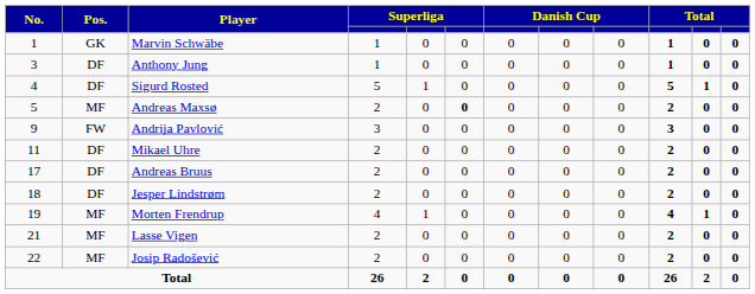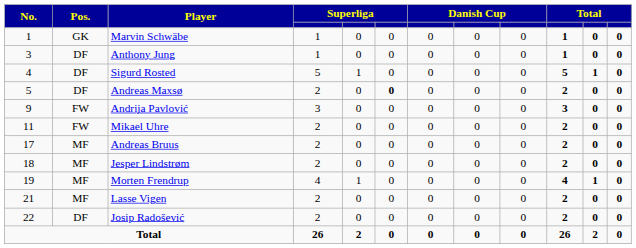 <table class="wikitable sortable" style="text-align:center;width:100%;">
 <tr>
 <th rowspan=2 style=background:#000099;color:#FFFF00>No.</th>
 <th rowspan=2 style=background:#000099;color:#FFFF00>Pos.</th>
 <th rowspan=2 style=background:#000099;color:#FFFF00>Player</th>
 <th colspan=3 style=background:#000099;color:#FFFF00>Superliga</th>
 <th colspan=3 style=background:#000099;color:#FFFF00>Danish Cup</th>
 <th colspan=3 style=background:#000099;color:#FFFF00>Total</th>
 </tr>
 <tr>
 <th style=background:#000099;color:#FFFF00></th>
 <th style=background:#000099;color:#FFFF00></th>
 <th style=background:#000099;color:#FFFF00></th>
 <th style=background:#000099;color:#FFFF00></th>
 <th style=background:#000099;color:#FFFF00></th>
 <th style=background:#000099;color:#FFFF00></th>
 <th style=background:#000099;color:#FFFF00></th>
 <th style=background:#000099;color:#FFFF00></th>
 <th style=background:#000099;color:#FFFF00></th>
 </tr>
 <tr>
 <td>1</td>
 <td>GK</td>
 <td align=left> <a href='#'>Marvin Schwäbe</a></td>
 <td>1</td>
 <td>0</td>
 <td>0</td>
 <td>0</td>
 <td>0</td>
 <td>0</td>
 <td><strong>1</strong></td>
 <td><strong>0</strong></td>
 <td><strong>0</strong></td>
 </tr>
 <tr>
 <td>3</td>
 <td>DF</td>
 <td align=left> <a href='#'>Anthony Jung</a></td>
 <td>1</td>
 <td>0</td>
 <td>0</td>
 <td>0</td>
 <td>0</td>
 <td>0</td>
 <td><strong>1</strong></td>
 <td><strong>0</strong></td>
 <td><strong>0</strong></td>
 </tr>
 <tr>
 <td>4</td>
 <td>DF</td>
 <td align=left> <a href='#'>Sigurd Rosted</a></td>
 <td>5</td>
 <td>1</td>
 <td>0</td>
 <td>0</td>
 <td>0</td>
 <td>0</td>
 <td><strong>5</strong></td>
 <td><strong>1</strong></td>
 <td><strong>0</strong></td>
 </tr>
 <tr>
 <td>5</td>
-<td>MF</td>
+<td>DF</td>
 <td align=left> <a href='#'>Andreas Maxsø</a></td>
 <td>2</td>
 <td>0</td>
 <td><strong>0</strong></td>
 <td>0</td>
 <td>0</td>
 <td>0</td>
 <td><strong>2</strong></td>
 <td><strong>0</strong></td>
 <td><strong>0</strong></td>
 </tr>
 <tr>
 <td>9</td>
 <td>FW</td>
 <td align=left> <a href='#'>Andrija Pavlović</a></td>
 <td>3</td>
 <td>0</td>
 <td>0</td>
 <td>0</td>
 <td>0</td>
 <td>0</td>
 <td><strong>3</strong></td>
 <td><strong>0</strong></td>
 <td><strong>0</strong></td>
 </tr>
 <tr>
 <td>11</td>
-<td>DF</td>
+<td>FW</td>
 <td align=left> <a href='#'>Mikael Uhre</a></td>
 <td>2</td>
 <td>0</td>
 <td>0</td>
 <td>0</td>
 <td>0</td>
 <td>0</td>
 <td><strong>2</strong></td>
 <td><strong>0</strong></td>
 <td><strong>0</strong></td>
 </tr>
 <tr>
 <td>17</td>
-<td>DF</td>
+<td>MF</td>
 <td align=left> <a href='#'>Andreas Bruus</a></td>
 <td>2</td>
 <td>0</td>
 <td>0</td>
 <td>0</td>
 <td>0</td>
 <td>0</td>
 <td><strong>2</strong></td>
 <td><strong>0</strong></td>
 <td><strong>0</strong></td>
 </tr>
 <tr>
 <td>18</td>
-<td>DF</td>
+<td>MF</td>
 <td align=left> <a href='#'>Jesper Lindstrøm</a></td>
 <td>2</td>
 <td>0</td>
 <td>0</td>
 <td>0</td>
 <td>0</td>
 <td>0</td>
 <td><strong>2</strong></td>
 <td><strong>0</strong></td>
 <td><strong>0</strong></td>
 </tr>
 <tr>
 <td>19</td>
 <td>MF</td>
 <td align=left> <a href='#'>Morten Frendrup</a></td>
 <td>4</td>
 <td>1</td>
 <td>0</td>
 <td>0</td>
 <td>0</td>
 <td>0</td>
 <td><strong>4</strong></td>
 <td><strong>1</strong></td>
 <td><strong>0</strong></td>
 </tr>
 <tr>
 <td>21</td>
 <td>MF</td>
 <td align=left> <a href='#'>Lasse Vigen</a></td>
 <td>2</td>
 <td>0</td>
 <td>0</td>
 <td>0</td>
 <td>0</td>
 <td>0</td>
 <td><strong>2</strong></td>
 <td><strong>0</strong></td>
 <td><strong>0</strong></td>
 </tr>
 <tr>
 <td>22</td>
-<td>MF</td>
+<td>DF</td>
 <td align=left> <a href='#'>Josip Radošević</a></td>
 <td>2</td>
 <td>0</td>
 <td>0</td>
 <td>0</td>
 <td>0</td>
 <td>0</td>
 <td><strong>2</strong></td>
 <td><strong>0</strong></td>
 <td><strong>0</strong></td>
 </tr>
 <tr>
 <td colspan=3><strong>Total</strong></td>
 <td><strong>26</strong></td>
 <td><strong>2</strong></td>
 <td><strong>0</strong></td>
 <td><strong>0</strong></td>
 <td><strong>0</strong></td>
 <td><strong>0</strong></td>
 <td><strong>26</strong></td>
 <td><strong>2</strong></td>
 <td><strong>0</strong></td>
 </tr>
 </table>
